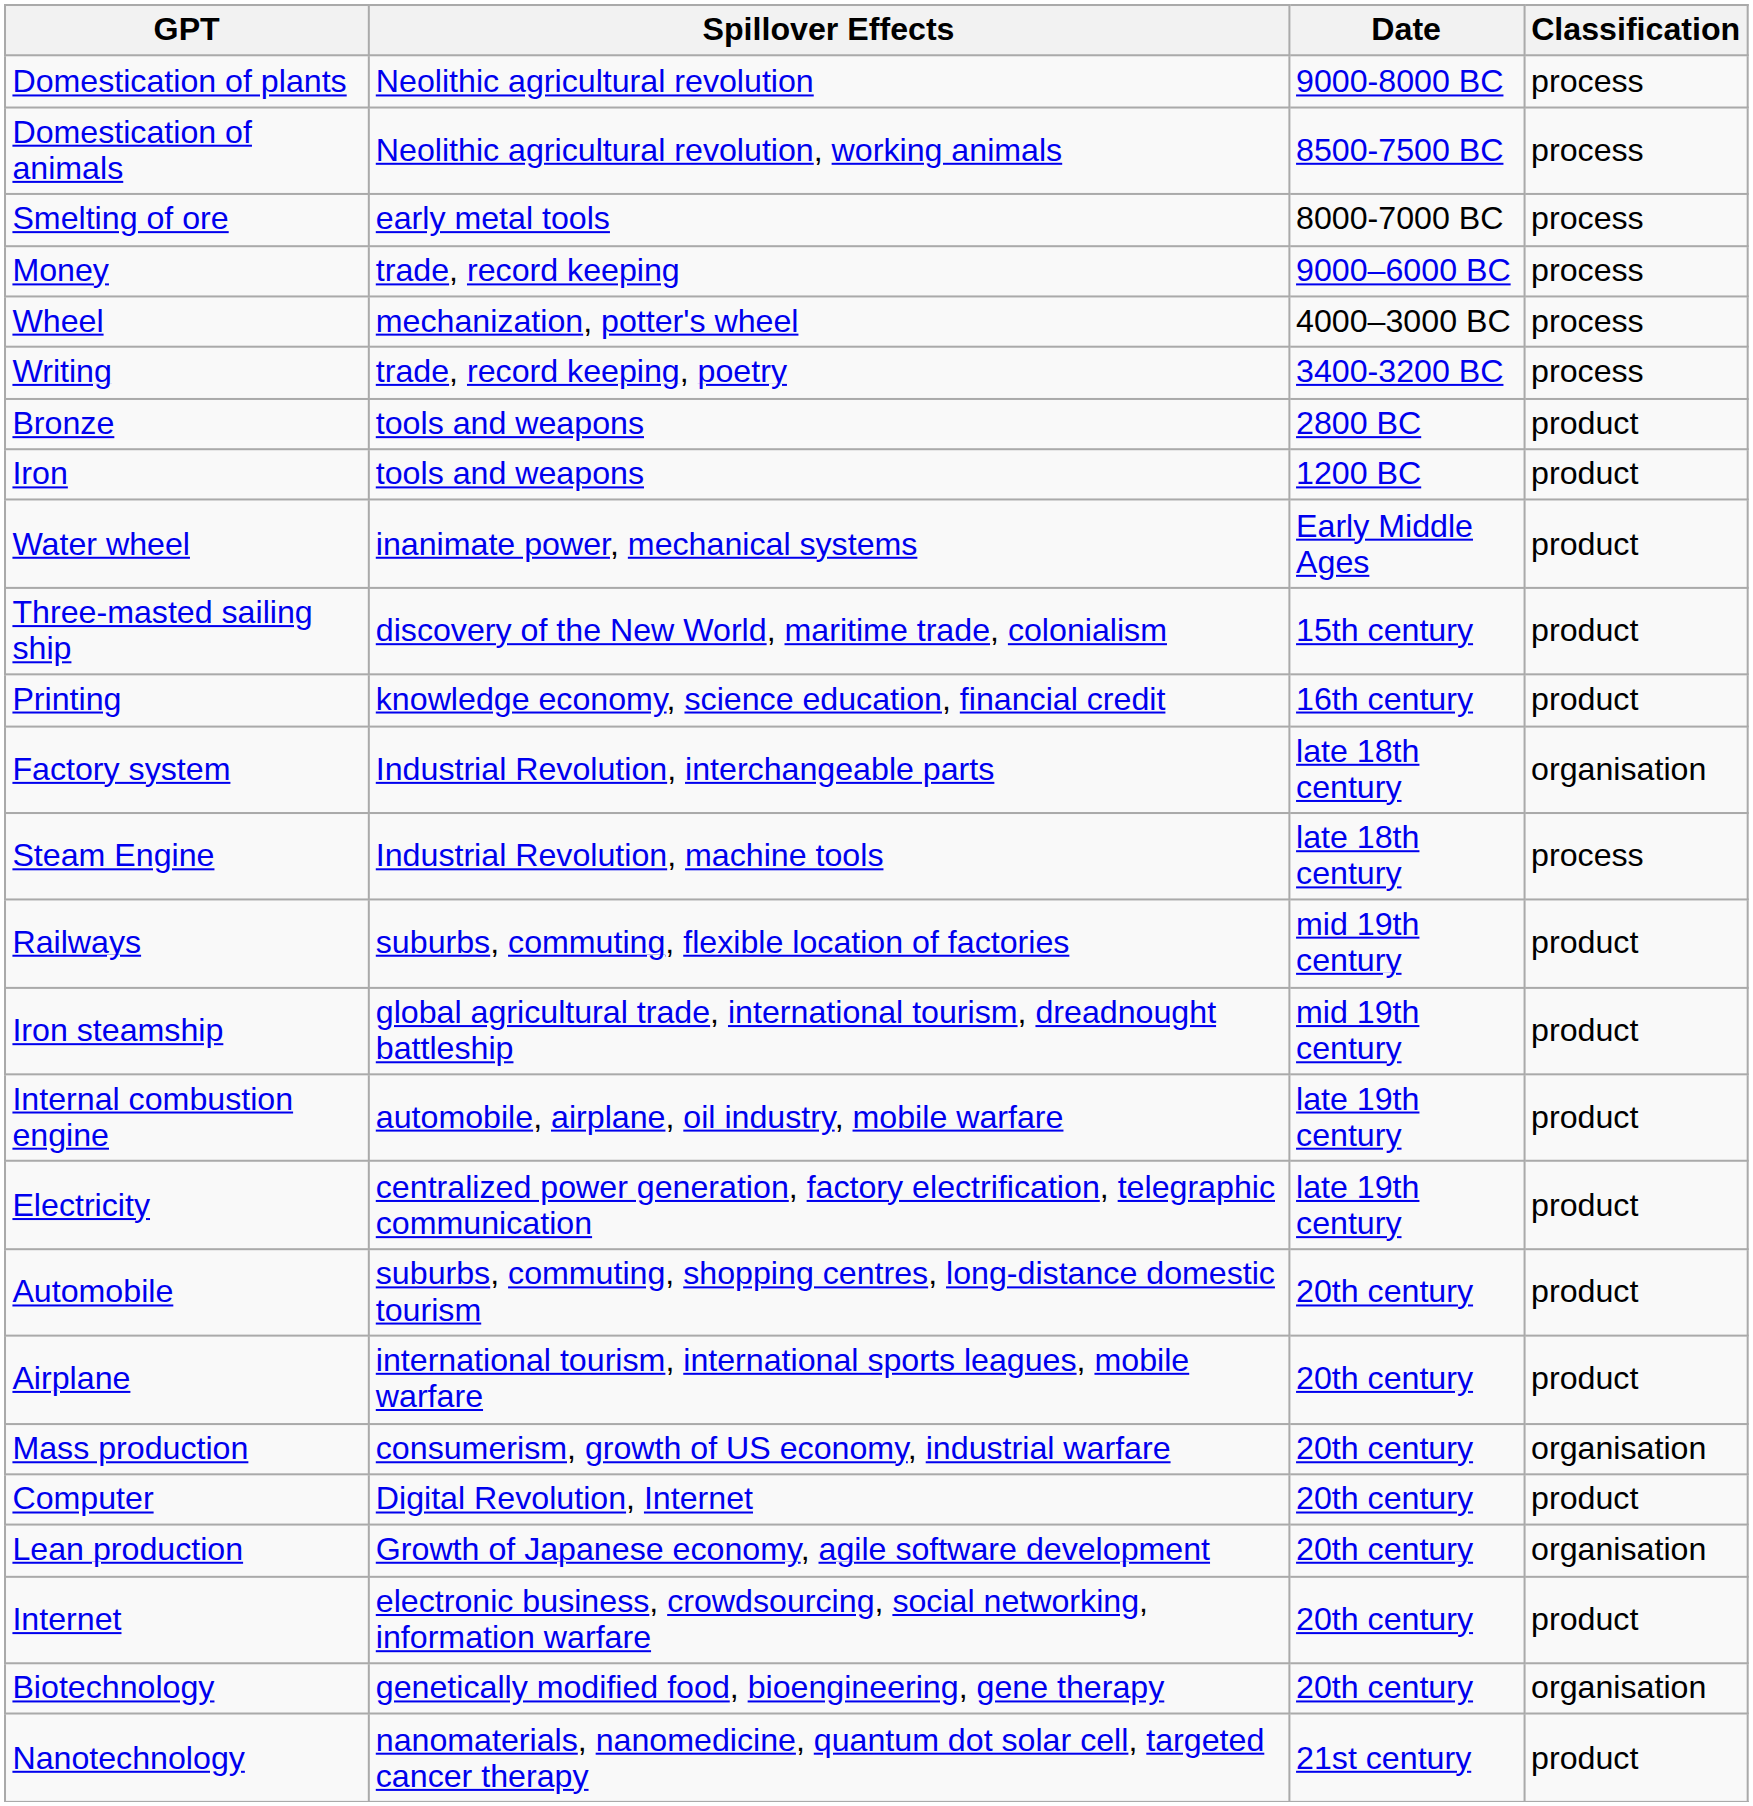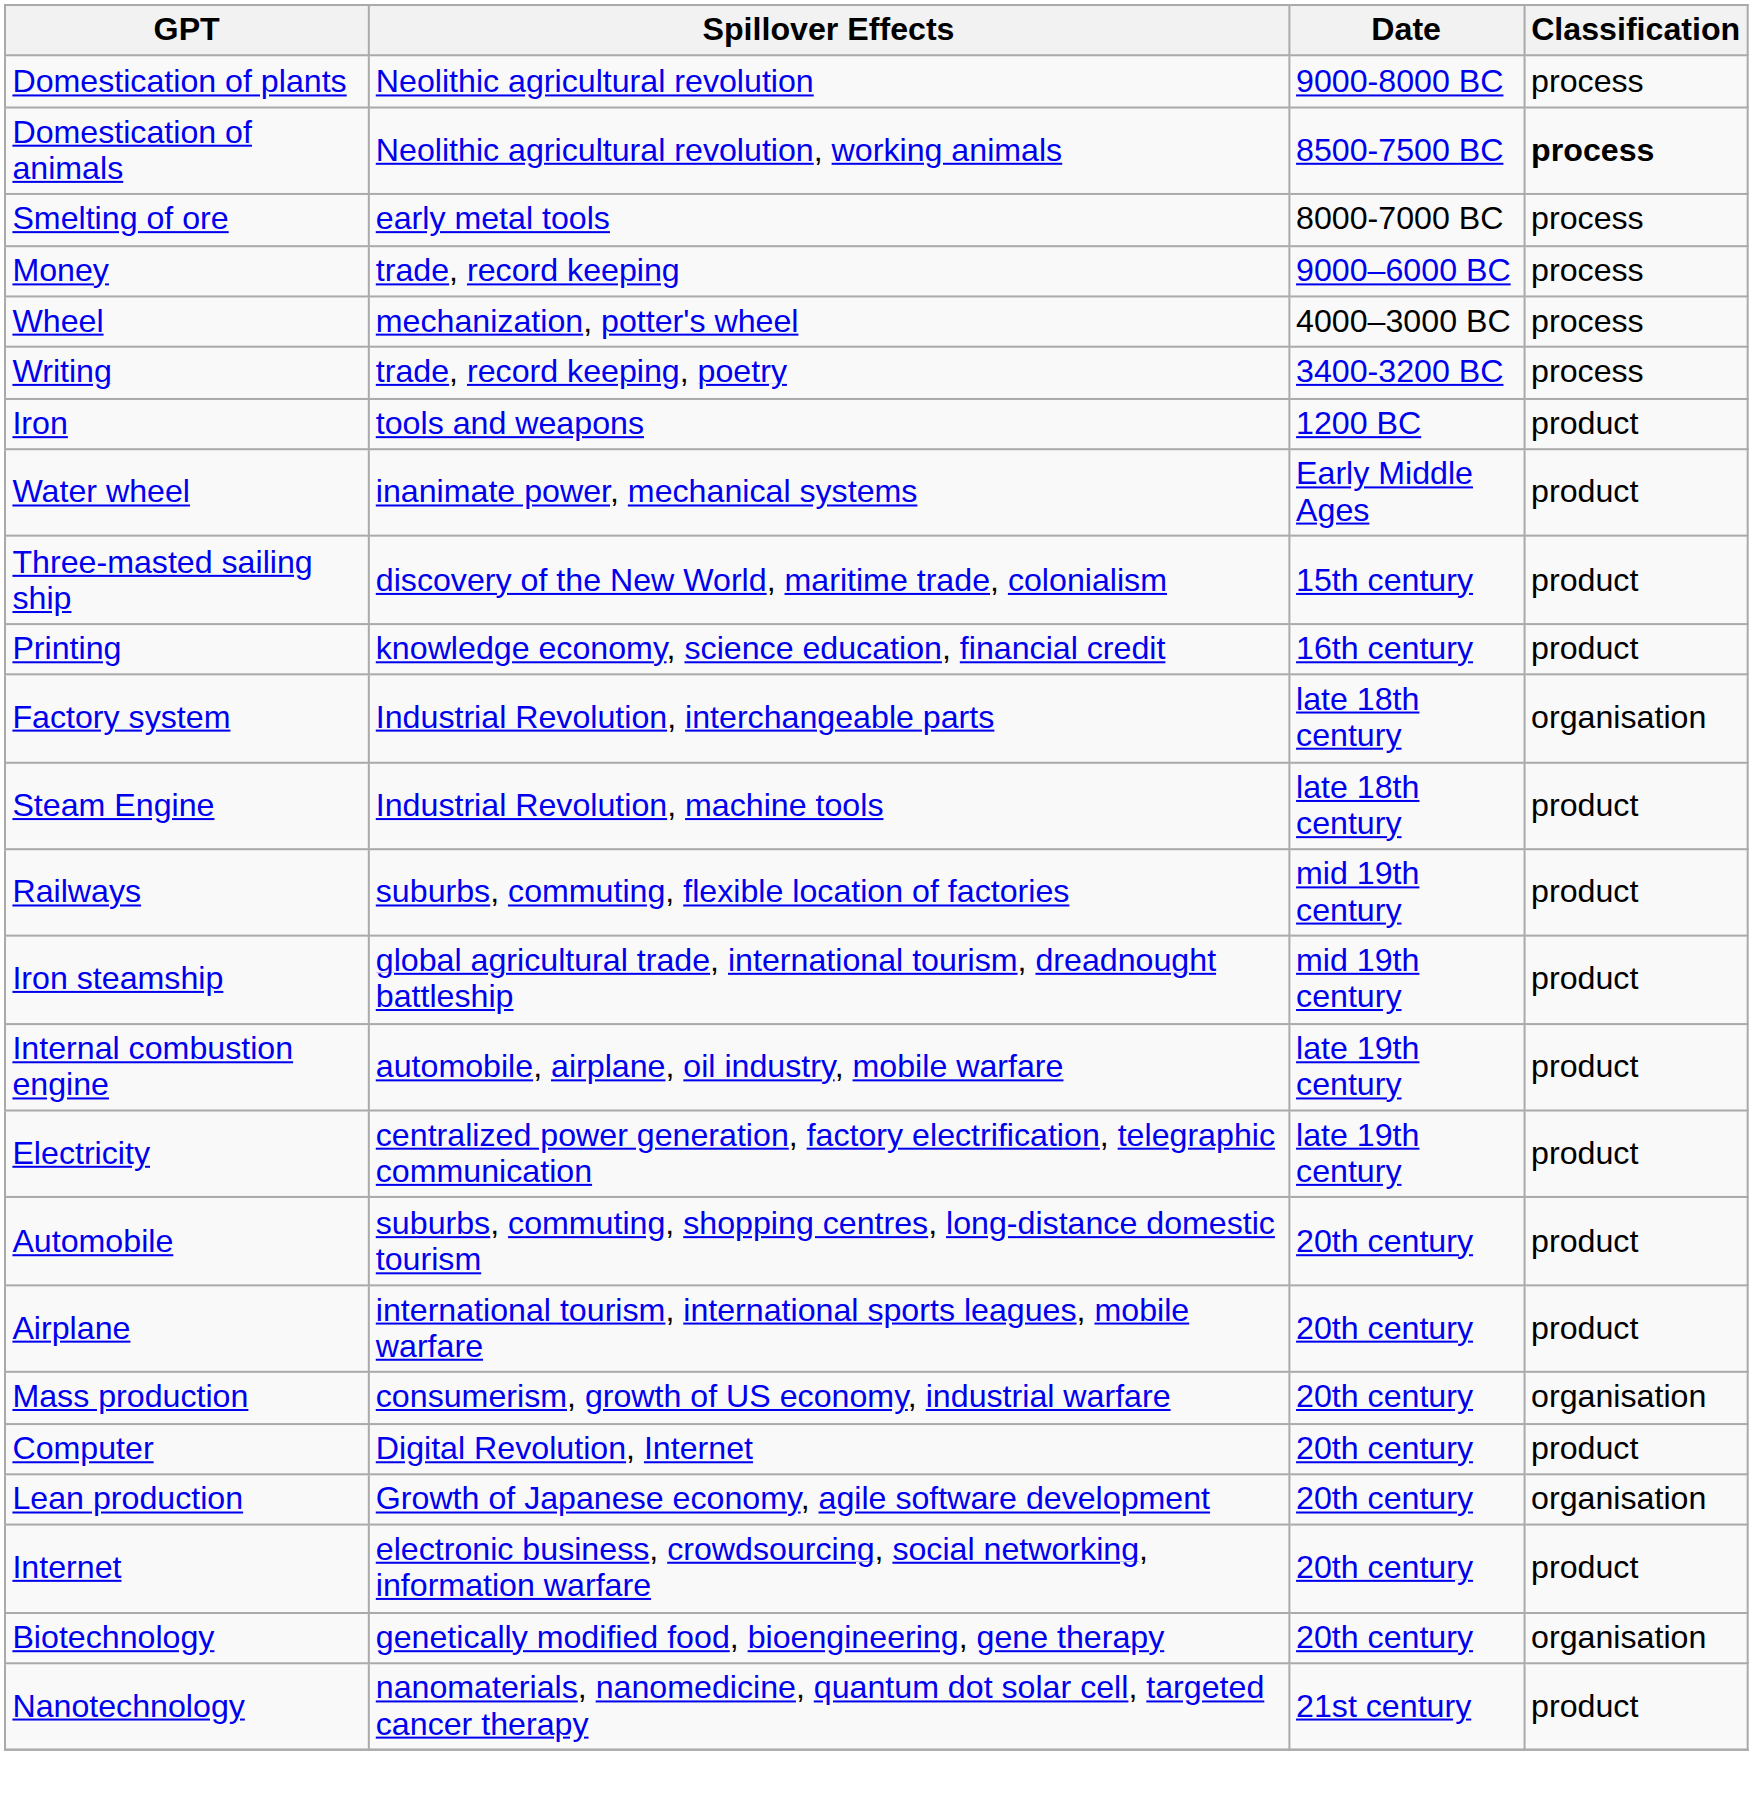 <table class="wikitable">
 <tr>
 <th>GPT</th>
 <th>Spillover Effects</th>
 <th>Date</th>
 <th>Classification</th>
 </tr>
 <tr>
 <td><a href='#'>Domestication of plants</a></td>
 <td><a href='#'>Neolithic agricultural revolution</a></td>
 <td><a href='#'>9000-8000 BC</a></td>
 <td>process</td>
 </tr>
 <tr>
 <td><a href='#'>Domestication of animals</a></td>
 <td><a href='#'>Neolithic agricultural revolution</a>, <a href='#'>working animals</a></td>
 <td><a href='#'>8500-7500 BC</a></td>
-<td>process</td>
+<td><strong>process</strong></td>
 </tr>
 <tr>
 <td><a href='#'>Smelting of ore</a></td>
 <td><a href='#'>early metal tools</a></td>
 <td>8000-7000 BC</td>
 <td>process</td>
 </tr>
 <tr>
 <td><a href='#'>Money</a></td>
 <td><a href='#'>trade</a>, <a href='#'>record keeping</a></td>
 <td><a href='#'>9000–6000 BC</a></td>
 <td>process</td>
 </tr>
 <tr>
 <td><a href='#'>Wheel</a></td>
 <td><a href='#'>mechanization</a>, <a href='#'>potter's wheel</a></td>
 <td>4000–3000 BC</td>
 <td>process</td>
 </tr>
 <tr>
 <td><a href='#'>Writing</a></td>
 <td><a href='#'>trade</a>, <a href='#'>record keeping</a>, <a href='#'>poetry</a></td>
 <td><a href='#'>3400-3200 BC</a></td>
 <td>process</td>
-</tr>
-<tr>
-<td><a href='#'>Bronze</a></td>
-<td><a href='#'>tools and weapons</a></td>
-<td><a href='#'>2800 BC</a></td>
-<td>product</td>
 </tr>
 <tr>
 <td><a href='#'>Iron</a></td>
 <td><a href='#'>tools and weapons</a></td>
 <td><a href='#'>1200 BC</a></td>
 <td>product</td>
 </tr>
 <tr>
 <td><a href='#'>Water wheel</a></td>
 <td><a href='#'>inanimate power</a>, <a href='#'>mechanical systems</a></td>
 <td><a href='#'>Early Middle Ages</a></td>
 <td>product</td>
 </tr>
 <tr>
 <td><a href='#'>Three-masted sailing ship</a></td>
 <td><a href='#'>discovery of the New World</a>, <a href='#'>maritime trade</a>, <a href='#'>colonialism</a></td>
 <td><a href='#'>15th century</a></td>
 <td>product</td>
 </tr>
 <tr>
 <td><a href='#'>Printing</a></td>
 <td><a href='#'>knowledge economy</a>, <a href='#'>science education</a>, <a href='#'>financial credit</a></td>
 <td><a href='#'>16th century</a></td>
 <td>product</td>
 </tr>
 <tr>
 <td><a href='#'>Factory system</a></td>
 <td><a href='#'>Industrial Revolution</a>, <a href='#'>interchangeable parts</a></td>
 <td><a href='#'>late 18th century</a></td>
 <td>organisation</td>
 </tr>
 <tr>
 <td><a href='#'>Steam Engine</a></td>
 <td><a href='#'>Industrial Revolution</a>, <a href='#'>machine tools</a></td>
 <td><a href='#'>late 18th century</a></td>
-<td>process</td>
+<td>product</td>
 </tr>
 <tr>
 <td><a href='#'>Railways</a></td>
 <td><a href='#'>suburbs</a>, <a href='#'>commuting</a>, <a href='#'>flexible location of factories</a></td>
 <td><a href='#'>mid 19th century</a></td>
 <td>product</td>
 </tr>
 <tr>
 <td><a href='#'>Iron steamship</a></td>
 <td><a href='#'>global agricultural trade</a>, <a href='#'>international tourism</a>, <a href='#'>dreadnought battleship</a></td>
 <td><a href='#'>mid 19th century</a></td>
 <td>product</td>
 </tr>
 <tr>
 <td><a href='#'>Internal combustion engine</a></td>
 <td><a href='#'>automobile</a>, <a href='#'>airplane</a>, <a href='#'>oil industry</a>, <a href='#'>mobile warfare</a></td>
 <td><a href='#'>late 19th century</a></td>
 <td>product</td>
 </tr>
 <tr>
 <td><a href='#'>Electricity</a></td>
 <td><a href='#'>centralized power generation</a>, <a href='#'>factory electrification</a>, <a href='#'>telegraphic communication</a></td>
 <td><a href='#'>late 19th century</a></td>
 <td>product</td>
 </tr>
 <tr>
 <td><a href='#'>Automobile</a></td>
 <td><a href='#'>suburbs</a>, <a href='#'>commuting</a>, <a href='#'>shopping centres</a>, <a href='#'>long-distance domestic tourism</a></td>
 <td><a href='#'>20th century</a></td>
 <td>product</td>
 </tr>
 <tr>
 <td><a href='#'>Airplane</a></td>
 <td><a href='#'>international tourism</a>, <a href='#'>international sports leagues</a>, <a href='#'>mobile warfare</a></td>
 <td><a href='#'>20th century</a></td>
 <td>product</td>
 </tr>
 <tr>
 <td><a href='#'>Mass production</a></td>
 <td><a href='#'>consumerism</a>, <a href='#'>growth of US economy</a>, <a href='#'>industrial warfare</a></td>
 <td><a href='#'>20th century</a></td>
 <td>organisation</td>
 </tr>
 <tr>
 <td><a href='#'>Computer</a></td>
 <td><a href='#'>Digital Revolution</a>, <a href='#'>Internet</a></td>
 <td><a href='#'>20th century</a></td>
 <td>product</td>
 </tr>
 <tr>
 <td><a href='#'>Lean production</a></td>
 <td><a href='#'>Growth of Japanese economy</a>, <a href='#'>agile software development</a></td>
 <td><a href='#'>20th century</a></td>
 <td>organisation</td>
 </tr>
 <tr>
 <td><a href='#'>Internet</a></td>
 <td><a href='#'>electronic business</a>, <a href='#'>crowdsourcing</a>, <a href='#'>social networking</a>, <a href='#'>information warfare</a></td>
 <td><a href='#'>20th century</a></td>
 <td>product</td>
 </tr>
 <tr>
 <td><a href='#'>Biotechnology</a></td>
 <td><a href='#'>genetically modified food</a>, <a href='#'>bioengineering</a>, <a href='#'>gene therapy</a></td>
 <td><a href='#'>20th century</a></td>
 <td>organisation</td>
 </tr>
 <tr>
 <td><a href='#'>Nanotechnology</a></td>
 <td><a href='#'>nanomaterials</a>, <a href='#'>nanomedicine</a>, <a href='#'>quantum dot solar cell</a>, <a href='#'>targeted cancer therapy</a></td>
 <td><a href='#'>21st century</a></td>
 <td>product</td>
 </tr>
 <tr>
 </tr>
 </table>
